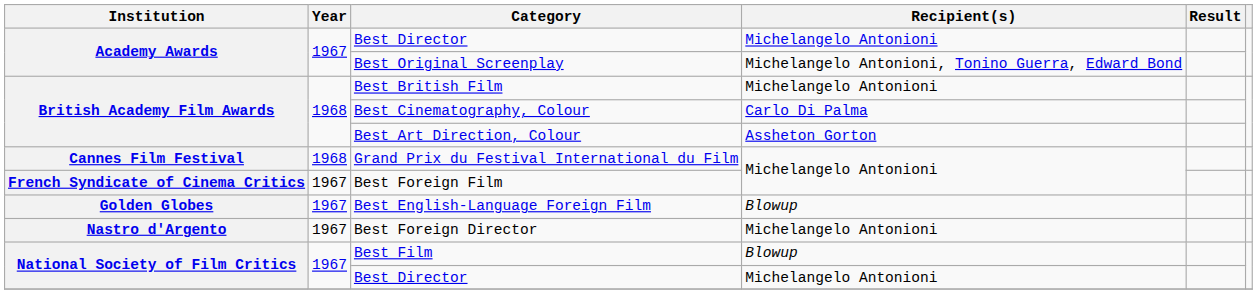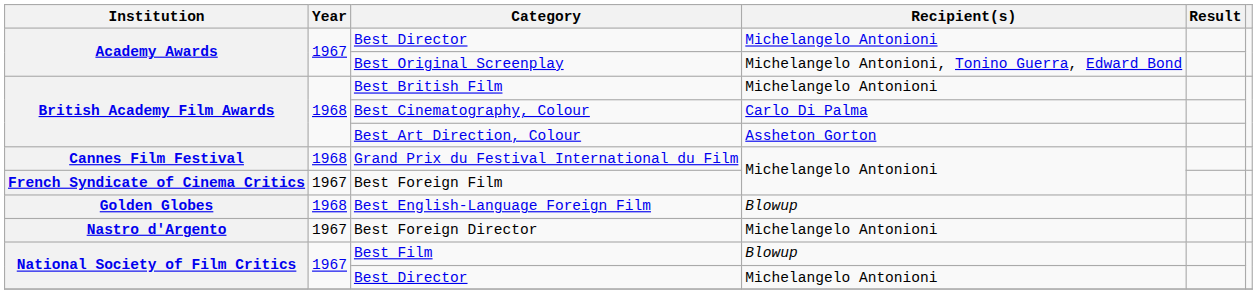 <table class="wikitable plainrowheaders sortable">
 <tr>
 <th scope="col">Institution</th>
 <th scope="col">Year</th>
 <th scope="col">Category</th>
 <th scope="col">Recipient(s)</th>
 <th scope="col">Result</th>
 <th scope="col" class="unsortable"></th>
 </tr>
 <tr>
 <th scope="row" rowspan=2><a href='#'>Academy Awards</a></th>
 <td rowspan="2"><a href='#'>1967</a></td>
 <td><a href='#'>Best Director</a></td>
 <td><a href='#'>Michelangelo Antonioni</a></td>
 <td></td>
 <td rowspan="2"></td>
 </tr>
 <tr>
 <td><a href='#'>Best Original Screenplay</a></td>
 <td>Michelangelo Antonioni, <a href='#'>Tonino Guerra</a>, <a href='#'>Edward Bond</a></td>
 <td></td>
 </tr>
 <tr>
 <th scope="row" rowspan=3><a href='#'>British Academy Film Awards</a></th>
 <td rowspan="3"><a href='#'>1968</a></td>
 <td><a href='#'>Best British Film</a></td>
 <td>Michelangelo Antonioni</td>
 <td></td>
 <td rowspan="3"></td>
 </tr>
 <tr>
 <td><a href='#'>Best Cinematography, Colour</a></td>
 <td><a href='#'>Carlo Di Palma</a></td>
 <td></td>
 </tr>
 <tr>
 <td><a href='#'>Best Art Direction, Colour</a></td>
 <td><a href='#'>Assheton Gorton</a></td>
 <td></td>
 </tr>
 <tr>
 <th scope="row"><a href='#'>Cannes Film Festival</a></th>
 <td rowspan="1"><a href='#'>1968</a></td>
 <td><a href='#'>Grand Prix du Festival International du Film</a></td>
 <td rowspan="2">Michelangelo Antonioni</td>
 <td></td>
 <td rowspan="1"></td>
 </tr>
 <tr>
 <th scope="row"><a href='#'>French Syndicate of Cinema Critics</a></th>
 <td rowspan="1">1967</td>
 <td>Best Foreign Film</td>
 <td></td>
 <td rowspan="1"></td>
 </tr>
 <tr>
 <th scope="row"><a href='#'>Golden Globes</a></th>
-<td rowspan="1"><a href='#'>1967</a></td>
+<td rowspan="1"><a href='#'>1968</a></td>
 <td><a href='#'>Best English-Language Foreign Film</a></td>
 <td><em>Blowup</em></td>
 <td></td>
 <td rowspan="1"></td>
 </tr>
 <tr>
 <th scope="row"><a href='#'>Nastro d'Argento</a></th>
 <td rowspan="1">1967</td>
 <td>Best Foreign Director</td>
 <td>Michelangelo Antonioni</td>
 <td></td>
 <td rowspan="1"></td>
 </tr>
 <tr>
 <th scope="row" rowspan=2><a href='#'>National Society of Film Critics</a></th>
 <td rowspan="2"><a href='#'>1967</a></td>
 <td><a href='#'>Best Film</a></td>
 <td><em>Blowup</em></td>
 <td></td>
 <td rowspan="2"></td>
 </tr>
 <tr>
 <td><a href='#'>Best Director</a></td>
 <td>Michelangelo Antonioni</td>
 <td></td>
 </tr>
 <tr>
 </tr>
 </table>
